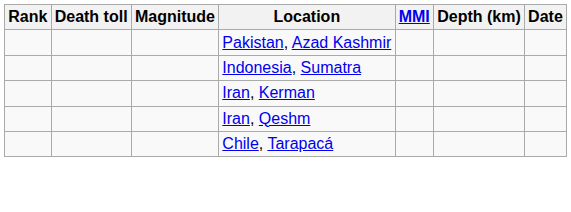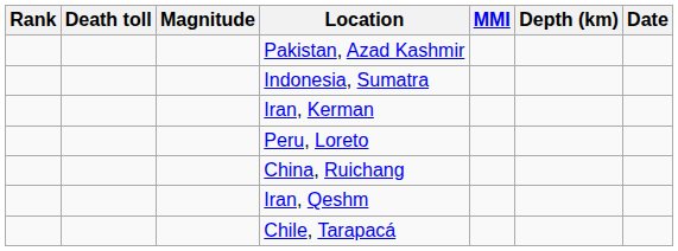 <table class="sortable wikitable" style="font-size:100%;">
 <tr>
 <th>Rank</th>
 <th>Death toll</th>
 <th>Magnitude</th>
 <th>Location</th>
 <th><a href='#'>MMI</a></th>
 <th>Depth (km)</th>
 <th>Date</th>
 </tr>
 <tr>
 <td></td>
 <td></td>
 <td></td>
 <td> <a href='#'>Pakistan</a>, <a href='#'>Azad Kashmir</a></td>
 <td></td>
 <td></td>
 <td></td>
 </tr>
 <tr>
 <td></td>
 <td></td>
 <td></td>
 <td> <a href='#'>Indonesia</a>, <a href='#'>Sumatra</a></td>
 <td></td>
 <td></td>
 <td></td>
 </tr>
 <tr>
 <td></td>
 <td></td>
 <td></td>
 <td> <a href='#'>Iran</a>, <a href='#'>Kerman</a></td>
 <td></td>
 <td></td>
 <td></td>
 </tr>
 <tr>
 <td></td>
 <td></td>
 <td></td>
+<td> <a href='#'>Peru</a>, <a href='#'>Loreto</a></td>
+<td></td>
+<td></td>
+<td></td>
+</tr>
+<tr>
+<td></td>
+<td></td>
+<td></td>
+<td> <a href='#'>China</a>, <a href='#'>Ruichang</a></td>
+<td></td>
+<td></td>
+<td></td>
+</tr>
+<tr>
+<td></td>
+<td></td>
+<td></td>
 <td> <a href='#'>Iran</a>, <a href='#'>Qeshm</a></td>
 <td></td>
 <td></td>
 <td></td>
 </tr>
 <tr>
 <td></td>
 <td></td>
 <td></td>
 <td> <a href='#'>Chile</a>, <a href='#'>Tarapacá</a></td>
 <td></td>
 <td></td>
 <td></td>
 </tr>
 </table>
